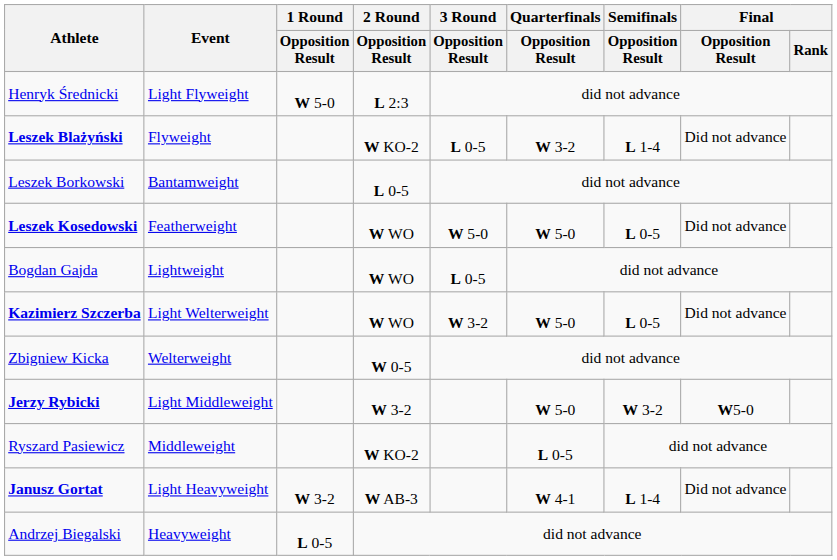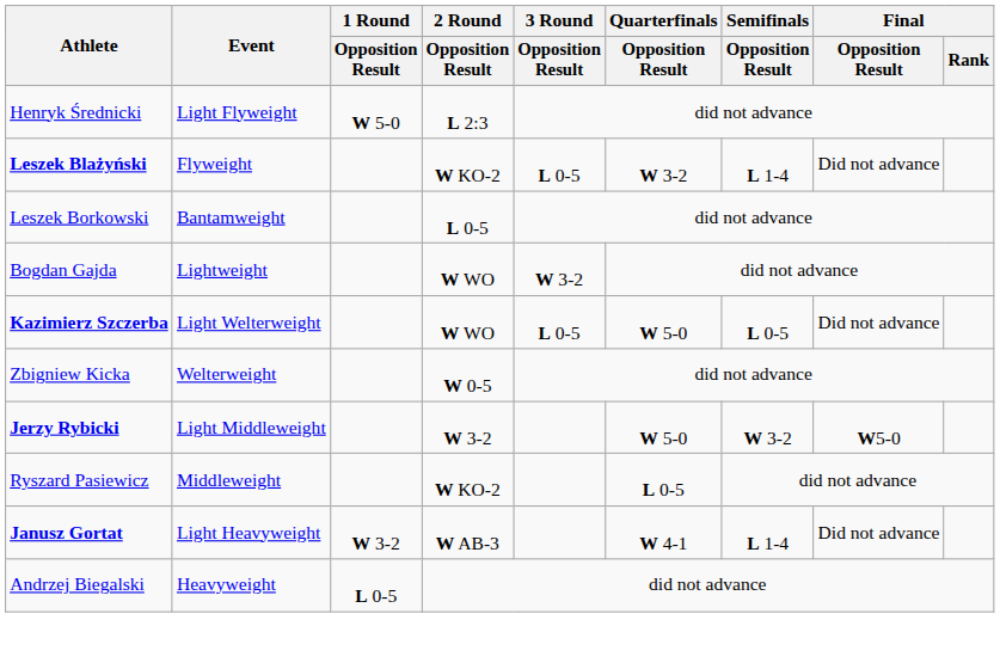 <table class="wikitable" style="font-size:90%">
 <tr>
 <th rowspan="2">Athlete</th>
 <th rowspan="2">Event</th>
 <th>1 Round</th>
 <th>2 Round</th>
 <th>3 Round</th>
 <th>Quarterfinals</th>
 <th>Semifinals</th>
 <th colspan=2>Final</th>
 </tr>
 <tr style="font-size:95%">
 <th>Opposition<br>Result</th>
 <th>Opposition<br>Result</th>
 <th>Opposition<br>Result</th>
 <th>Opposition<br>Result</th>
 <th>Opposition<br>Result</th>
 <th>Opposition<br>Result</th>
 <th>Rank</th>
 </tr>
 <tr align=center>
 <td align=left><a href='#'>Henryk Średnicki</a></td>
 <td align=left><a href='#'>Light Flyweight</a></td>
 <td><br><strong>W</strong> 5-0</td>
 <td><br><strong>L</strong>  2:3</td>
 <td colspan=5>did not advance</td>
 </tr>
 <tr align=center>
 <td align=left><strong><a href='#'>Leszek Blażyński</a></strong></td>
 <td align=left><a href='#'>Flyweight</a></td>
 <td></td>
 <td><br><strong>W</strong> KO-2</td>
 <td><br><strong>L</strong> 0-5</td>
 <td><br><strong>W</strong> 3-2</td>
 <td><br><strong>L</strong> 1-4</td>
 <td>Did not advance</td>
 <td></td>
 </tr>
 <tr align=center>
 <td align=left><a href='#'>Leszek Borkowski</a></td>
 <td align=left><a href='#'>Bantamweight</a></td>
 <td></td>
 <td><br><strong>L</strong> 0-5</td>
 <td colspan=5>did not advance</td>
 </tr>
 <tr align=center>
-<td align=left><strong><a href='#'>Leszek Kosedowski</a></strong></td>
-<td align=left><a href='#'>Featherweight</a></td>
-<td></td>
-<td><br><strong>W</strong> WO</td>
-<td><br><strong>W</strong> 5-0</td>
-<td><br><strong>W</strong> 5-0</td>
-<td><br><strong>L</strong> 0-5</td>
-<td>Did not advance</td>
-<td></td>
-</tr>
-<tr align=center>
 <td align=left><a href='#'>Bogdan Gajda</a></td>
 <td align=left><a href='#'>Lightweight</a></td>
 <td></td>
 <td><br><strong>W</strong> WO</td>
-<td><br><strong>L</strong> 0-5</td>
+<td><br><strong>W</strong> 3-2</td>
 <td colspan=4>did not advance</td>
 </tr>
 <tr align=center>
 <td align=left><strong><a href='#'>Kazimierz Szczerba</a></strong></td>
 <td align=left><a href='#'>Light Welterweight</a></td>
 <td></td>
 <td><br><strong>W</strong> WO</td>
-<td><br><strong>W</strong> 3-2</td>
+<td><br><strong>L</strong> 0-5</td>
 <td><br><strong>W</strong> 5-0</td>
 <td><br><strong>L</strong> 0-5</td>
 <td>Did not advance</td>
 <td></td>
 </tr>
 <tr align=center>
 <td align=left><a href='#'>Zbigniew Kicka</a></td>
 <td align=left><a href='#'>Welterweight</a></td>
 <td></td>
 <td><br><strong>W</strong> 0-5</td>
 <td colspan=5>did not advance</td>
 </tr>
 <tr align=center>
 <td align=left><strong><a href='#'>Jerzy Rybicki</a></strong></td>
 <td align=left><a href='#'>Light Middleweight</a></td>
 <td></td>
 <td><br><strong>W</strong> 3-2</td>
 <td></td>
 <td><br><strong>W</strong> 5-0</td>
 <td><br><strong>W</strong> 3-2</td>
 <td><br><strong>W</strong>5-0</td>
 <td></td>
 </tr>
 <tr align=center>
 <td align=left><a href='#'>Ryszard Pasiewicz</a></td>
 <td align=left><a href='#'>Middleweight</a></td>
 <td></td>
 <td><br><strong>W</strong>  KO-2</td>
 <td></td>
 <td><br><strong>L</strong>  0-5</td>
 <td colspan=3>did not advance</td>
 </tr>
 <tr align=center>
 <td align=left><strong><a href='#'>Janusz Gortat</a></strong></td>
 <td align=left><a href='#'>Light Heavyweight</a></td>
 <td><br><strong>W</strong> 3-2</td>
 <td><br><strong>W</strong> AB-3</td>
 <td></td>
 <td><br><strong>W</strong> 4-1</td>
 <td><br><strong>L</strong> 1-4</td>
 <td>Did not advance</td>
 <td></td>
 </tr>
 <tr align=center>
 <td align=left><a href='#'>Andrzej Biegalski</a></td>
 <td align=left><a href='#'>Heavyweight</a></td>
 <td><br><strong>L</strong> 0-5</td>
 <td colspan=6>did not advance</td>
 </tr>
 </table>
